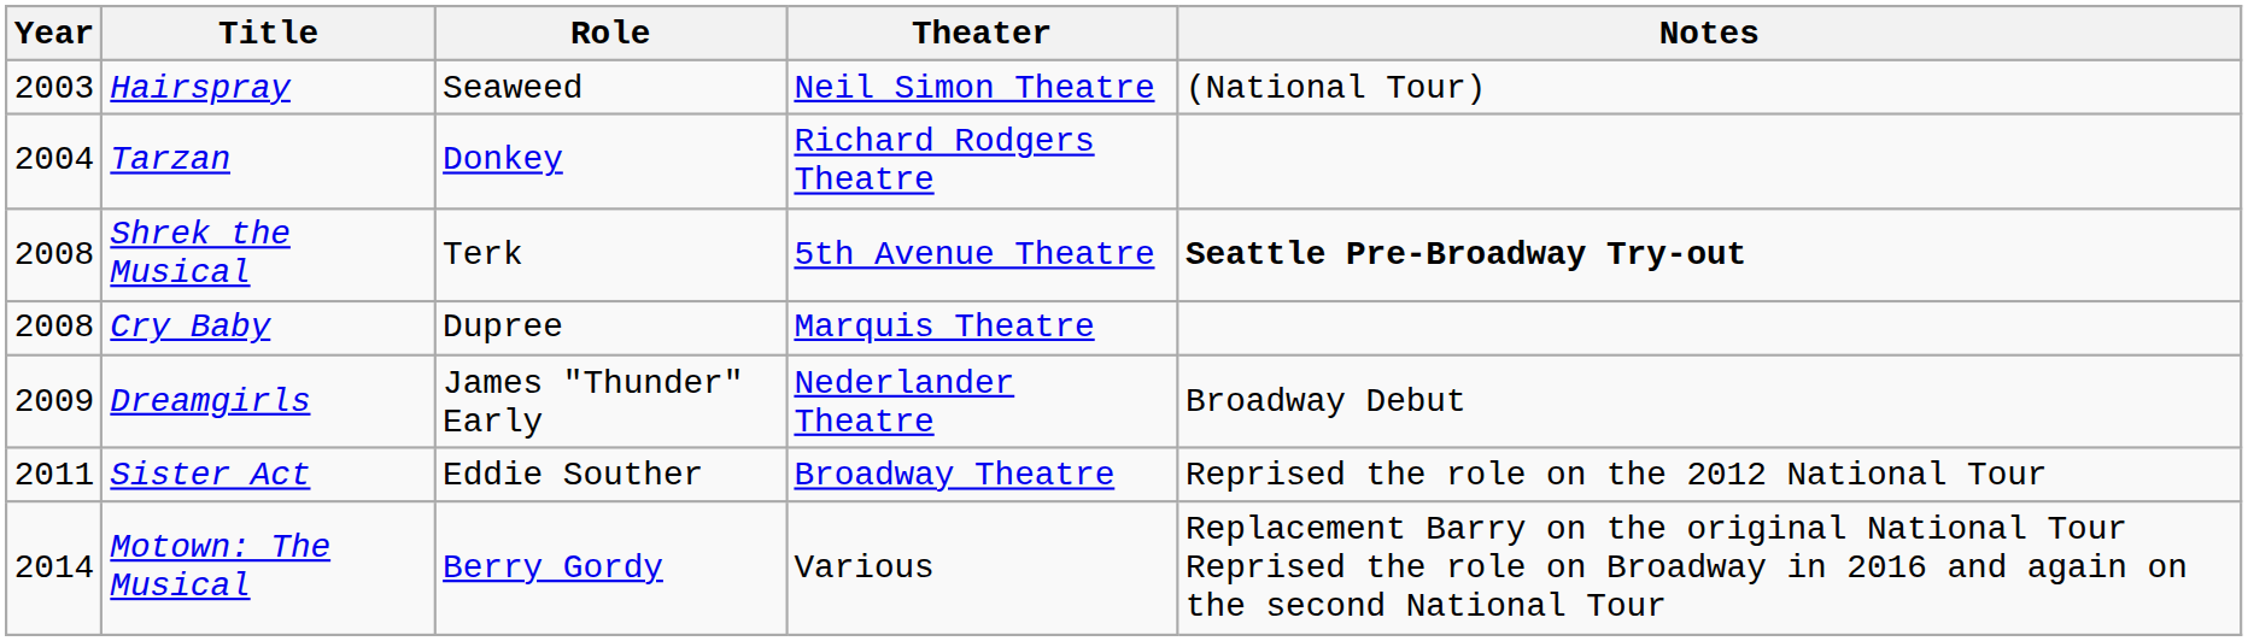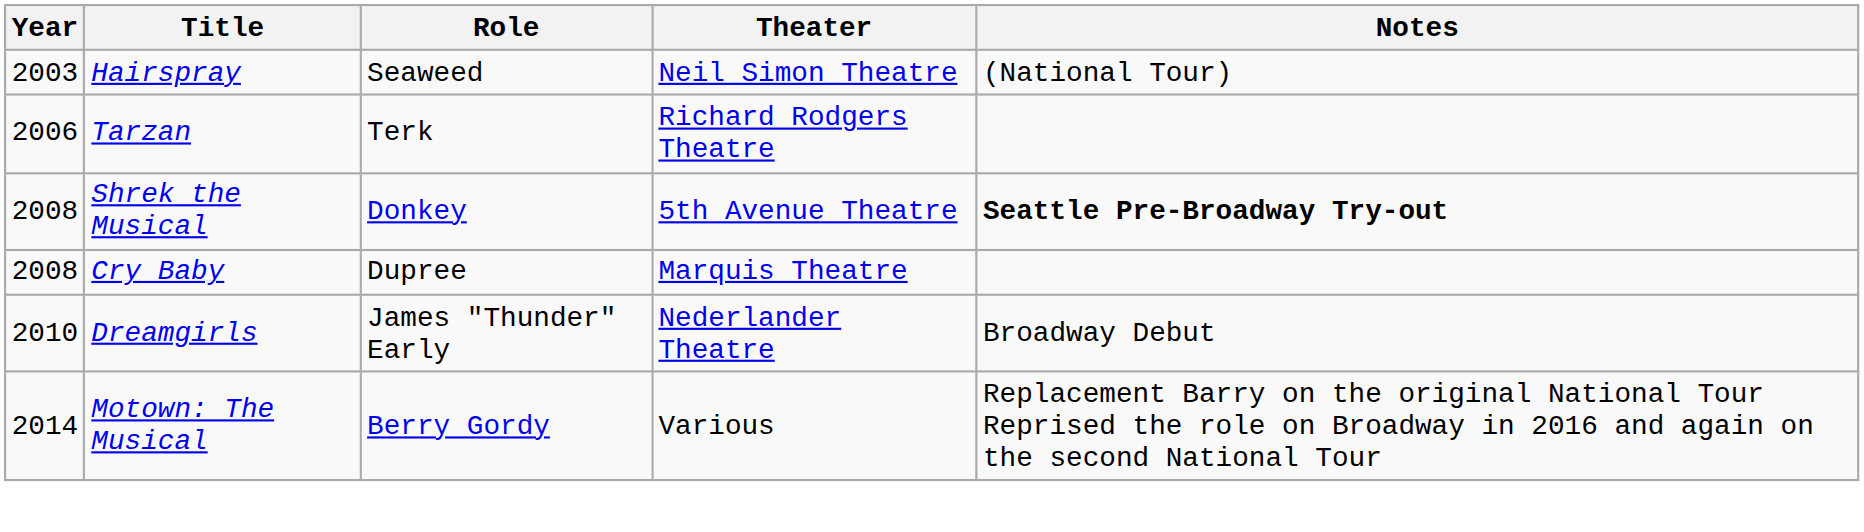 <table class="wikitable sortable">
 <tr>
 <th>Year</th>
 <th>Title</th>
 <th>Role</th>
 <th>Theater</th>
 <th>Notes</th>
 </tr>
 <tr>
 <td>2003</td>
 <td><a href='#'><em>Hairspray</em></a></td>
 <td>Seaweed</td>
 <td><a href='#'>Neil Simon Theatre</a></td>
 <td>(National Tour)</td>
 </tr>
 <tr>
-<td>2004</td>
+<td>2006</td>
 <td><a href='#'><em>Tarzan</em></a></td>
-<td><a href='#'>Donkey</a></td>
+<td>Terk</td>
 <td><a href='#'>Richard Rodgers Theatre</a></td>
 <td></td>
 </tr>
 <tr>
 <td>2008</td>
 <td><em><a href='#'>Shrek the Musical</a></em></td>
-<td>Terk</td>
+<td><a href='#'>Donkey</a></td>
 <td><a href='#'>5th Avenue Theatre</a></td>
 <td><strong>Seattle Pre-Broadway Try-out</strong></td>
 </tr>
 <tr>
 <td>2008</td>
 <td><a href='#'><em>Cry Baby</em></a></td>
 <td>Dupree</td>
 <td><a href='#'>Marquis Theatre</a></td>
 <td></td>
 </tr>
 <tr>
-<td>2009</td>
+<td>2010</td>
 <td><a href='#'><em>Dreamgirls</em></a></td>
 <td>James "Thunder" Early</td>
 <td><a href='#'>Nederlander Theatre</a></td>
 <td>Broadway Debut</td>
-</tr>
-<tr>
-<td>2011</td>
-<td><a href='#'><em>Sister Act</em></a></td>
-<td>Eddie Souther</td>
-<td><a href='#'>Broadway Theatre</a></td>
-<td>Reprised the role on the 2012 National Tour</td>
 </tr>
 <tr>
 <td>2014</td>
 <td><em><a href='#'>Motown: The Musical</a></em></td>
 <td><a href='#'>Berry Gordy</a></td>
 <td>Various</td>
 <td>Replacement Barry on the original National Tour<br>Reprised the role on Broadway in 2016 and again on the second National Tour</td>
 </tr>
 </table>
